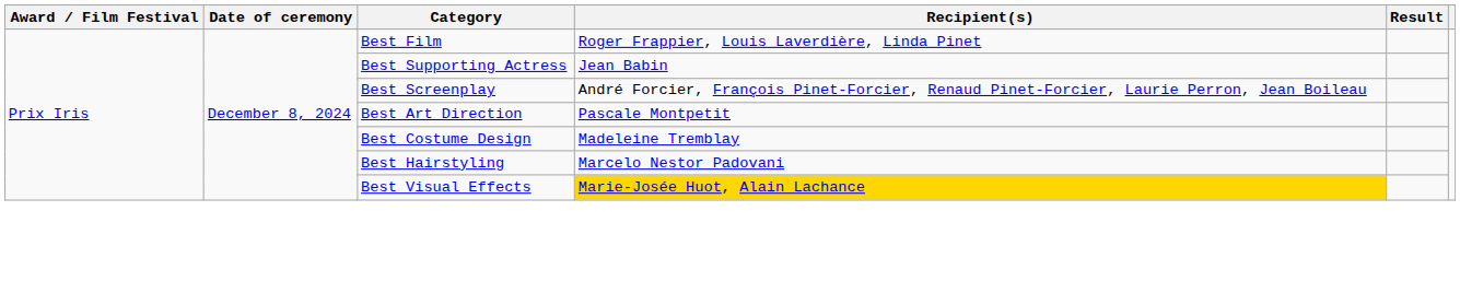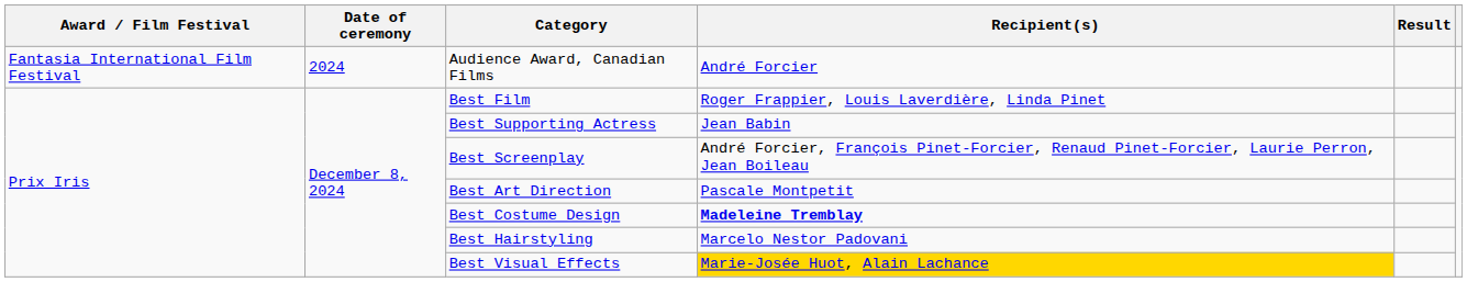 <table class="wikitable sortable plainrowheaders" style="width: 100%;">
 <tr>
 <th scope="col">Award / Film Festival</th>
 <th scope="col">Date of ceremony</th>
 <th scope="col">Category</th>
 <th scope="col">Recipient(s)</th>
 <th scope="col">Result</th>
 <th scope="col" class="unsortable"></th>
+</tr>
+<tr>
+<td scope="row"><a href='#'>Fantasia International Film Festival</a></td>
+<td><a href='#'>2024</a></td>
+<td>Audience Award, Canadian Films</td>
+<td><a href='#'>André Forcier</a></td>
+<td></td>
+<td></td>
 </tr>
 <tr>
 <td scope="row" rowspan=7><a href='#'>Prix Iris</a></td>
 <td rowspan=7><a href='#'>December 8, 2024</a></td>
 <td><a href='#'>Best Film</a></td>
 <td><a href='#'>Roger Frappier</a>, <a href='#'>Louis Laverdière</a>, <a href='#'>Linda Pinet</a></td>
 <td></td>
 <td rowspan=7></td>
 </tr>
 <tr>
 <td><a href='#'>Best Supporting Actress</a></td>
 <td><a href='#'>Jean Babin</a></td>
 <td></td>
 </tr>
 <tr>
 <td><a href='#'>Best Screenplay</a></td>
 <td>André Forcier, <a href='#'>François Pinet-Forcier</a>, <a href='#'>Renaud Pinet-Forcier</a>, <a href='#'>Laurie Perron</a>, <a href='#'>Jean Boileau</a></td>
 <td></td>
 </tr>
 <tr>
 <td><a href='#'>Best Art Direction</a></td>
 <td><a href='#'>Pascale Montpetit</a></td>
 <td></td>
 </tr>
 <tr>
 <td><a href='#'>Best Costume Design</a></td>
-<td><a href='#'>Madeleine Tremblay</a></td>
+<td><strong><a href='#'>Madeleine Tremblay</a></strong></td>
 <td></td>
 </tr>
 <tr>
 <td><a href='#'>Best Hairstyling</a></td>
 <td><a href='#'>Marcelo Nestor Padovani</a></td>
 <td></td>
 </tr>
 <tr>
 <td><a href='#'>Best Visual Effects</a></td>
 <td style="background: gold;"><a href='#'>Marie-Josée Huot</a>, <a href='#'>Alain Lachance</a></td>
 <td></td>
 </tr>
 </table>
